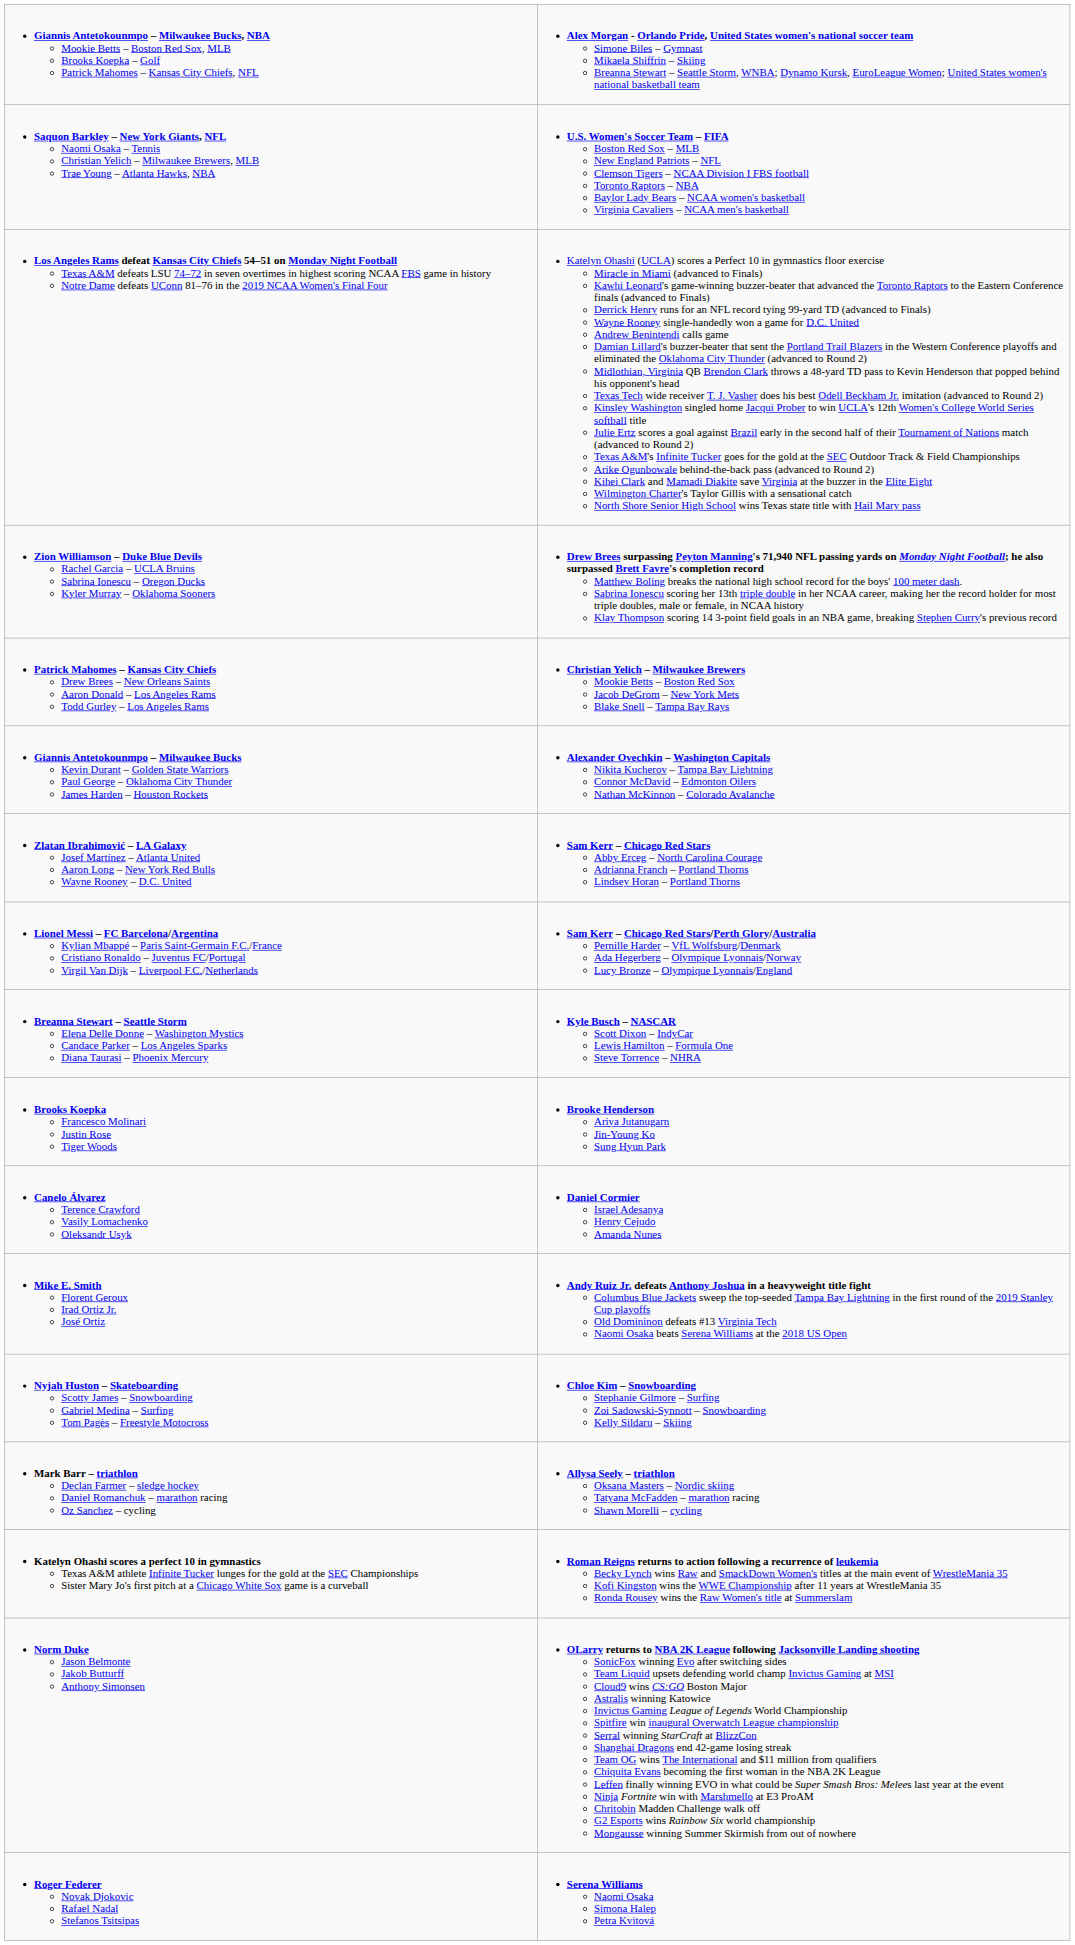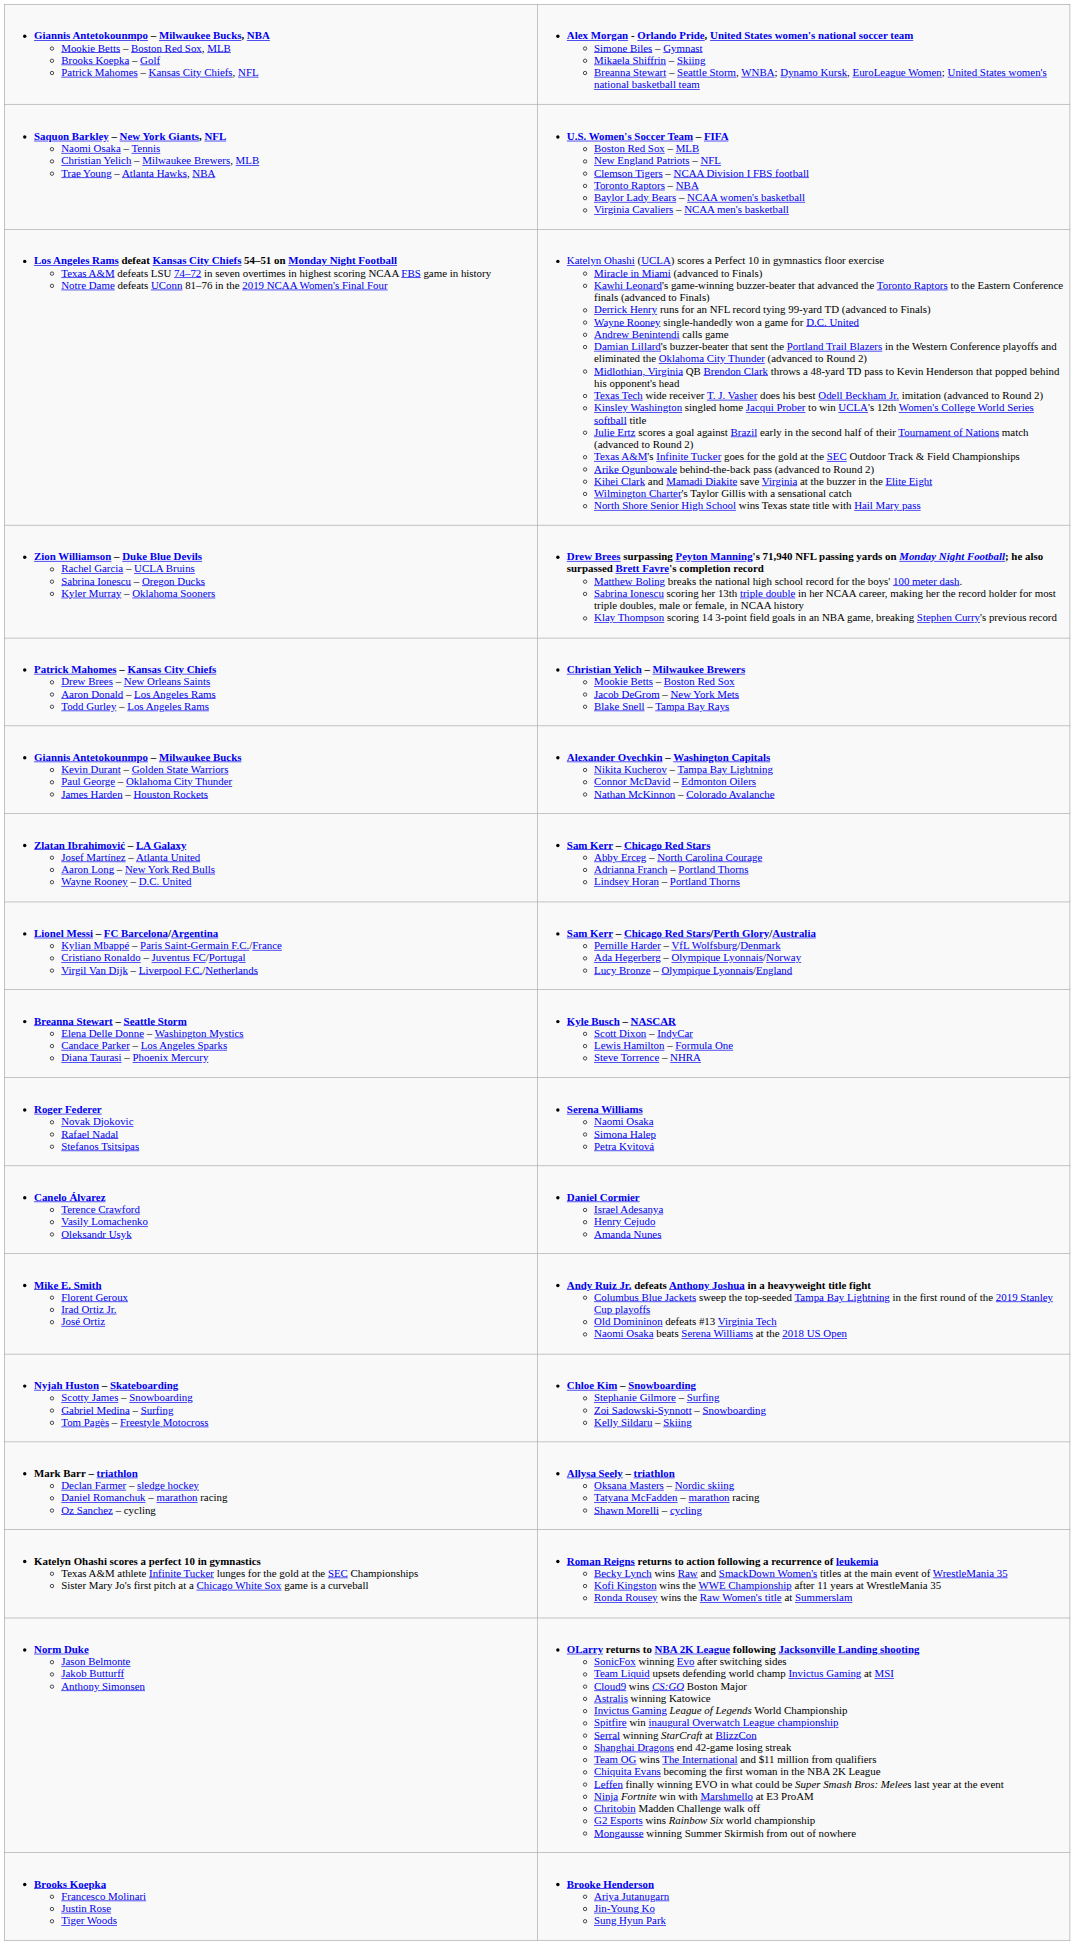 <table class=wikitable>
 <tr>
 <td valign="top" width="50%"><br><ul><li><strong><a href='#'>Giannis Antetokounmpo</a> – <a href='#'>Milwaukee Bucks</a>, <a href='#'>NBA</a></strong><ul><li><a href='#'>Mookie Betts</a> – <a href='#'>Boston Red Sox</a>, <a href='#'>MLB</a></li><li><a href='#'>Brooks Koepka</a> – <a href='#'>Golf</a></li><li><a href='#'>Patrick Mahomes</a> – <a href='#'>Kansas City Chiefs</a>, <a href='#'>NFL</a></li></ul></li></ul></td>
 <td valign="top" width="50%"><br><ul><li><strong><a href='#'>Alex Morgan</a> - <a href='#'>Orlando Pride</a>, <a href='#'>United States women's national soccer team</a></strong><ul><li><a href='#'>Simone Biles</a> – <a href='#'>Gymnast</a></li><li><a href='#'>Mikaela Shiffrin</a> – <a href='#'>Skiing</a></li><li><a href='#'>Breanna Stewart</a> – <a href='#'>Seattle Storm</a>, <a href='#'>WNBA</a>; <a href='#'>Dynamo Kursk</a>, <a href='#'>EuroLeague Women</a>; <a href='#'>United States women's national basketball team</a></li></ul></li></ul></td>
 </tr>
 <tr>
 <td valign="top" width="50%"><br><ul><li><strong><a href='#'>Saquon Barkley</a> – <a href='#'>New York Giants</a>, <a href='#'>NFL</a></strong><ul><li><a href='#'>Naomi Osaka</a> – <a href='#'>Tennis</a></li><li><a href='#'>Christian Yelich</a> – <a href='#'>Milwaukee Brewers</a>, <a href='#'>MLB</a></li><li><a href='#'>Trae Young</a> – <a href='#'>Atlanta Hawks</a>, <a href='#'>NBA</a></li></ul></li></ul></td>
 <td valign="top" width="50%"><br><ul><li><strong><a href='#'>U.S. Women's Soccer Team</a> – <a href='#'>FIFA</a></strong><ul><li><a href='#'>Boston Red Sox</a> – <a href='#'>MLB</a></li><li><a href='#'>New England Patriots</a> – <a href='#'>NFL</a></li><li><a href='#'>Clemson Tigers</a> – <a href='#'>NCAA Division I FBS football</a></li><li><a href='#'>Toronto Raptors</a> – <a href='#'>NBA</a></li><li><a href='#'>Baylor Lady Bears</a> – <a href='#'>NCAA women's basketball</a></li><li><a href='#'>Virginia Cavaliers</a> – <a href='#'>NCAA men's basketball</a></li></ul></li></ul></td>
 </tr>
 <tr>
 <td valign="top" width="50%"><br><ul><li><strong><a href='#'>Los Angeles Rams</a> defeat <a href='#'>Kansas City Chiefs</a> 54–51 on <a href='#'>Monday Night Football</a></strong><ul><li><a href='#'>Texas A&M</a> defeats LSU <a href='#'>74–72</a> in seven overtimes in highest scoring NCAA <a href='#'>FBS</a> game in history</li><li><a href='#'>Notre Dame</a> defeats <a href='#'>UConn</a> 81–76 in the <a href='#'>2019 NCAA Women's Final Four</a></li></ul></li></ul></td>
 <td valign="top" width="50%"><br><ul><li><a href='#'>Katelyn Ohashi</a> (<a href='#'>UCLA</a>) scores a Perfect 10 in gymnastics floor exercise<ul><li><a href='#'>Miracle in Miami</a> (advanced to Finals)</li><li><a href='#'>Kawhi Leonard</a>'s game-winning buzzer-beater that advanced the <a href='#'>Toronto Raptors</a> to the Eastern Conference finals (advanced to Finals)</li><li><a href='#'>Derrick Henry</a> runs for an NFL record tying 99-yard TD (advanced to Finals)</li><li><a href='#'>Wayne Rooney</a> single-handedly won a game for <a href='#'>D.C. United</a></li><li><a href='#'>Andrew Benintendi</a> calls game</li><li><a href='#'>Damian Lillard</a>'s buzzer-beater that sent the <a href='#'>Portland Trail Blazers</a> in the Western Conference playoffs and eliminated the <a href='#'>Oklahoma City Thunder</a> (advanced to Round 2)</li><li><a href='#'>Midlothian, Virginia</a> QB <a href='#'>Brendon Clark</a> throws a 48-yard TD pass to Kevin Henderson that popped behind his opponent's head</li><li><a href='#'>Texas Tech</a> wide receiver <a href='#'>T. J. Vasher</a> does his best <a href='#'>Odell Beckham Jr.</a> imitation (advanced to Round 2)</li><li><a href='#'>Kinsley Washington</a> singled home <a href='#'>Jacqui Prober</a> to win <a href='#'>UCLA</a>'s 12th <a href='#'>Women's College World Series</a> <a href='#'>softball</a> title</li><li><a href='#'>Julie Ertz</a> scores a goal against <a href='#'>Brazil</a> early in the second half of their <a href='#'>Tournament of Nations</a> match (advanced to Round 2)</li><li><a href='#'>Texas A&M</a>'s <a href='#'>Infinite Tucker</a> goes for the gold at the <a href='#'>SEC</a> Outdoor Track & Field Championships</li><li><a href='#'>Arike Ogunbowale</a> behind-the-back pass (advanced to Round 2)</li><li><a href='#'>Kihei Clark</a> and <a href='#'>Mamadi Diakite</a> save <a href='#'>Virginia</a> at the buzzer in the <a href='#'>Elite Eight</a></li><li><a href='#'>Wilmington Charter</a>'s Taylor Gillis with a sensational catch</li><li><a href='#'>North Shore Senior High School</a> wins Texas state title with <a href='#'>Hail Mary pass</a></li></ul></li></ul></td>
 </tr>
 <tr>
 <td valign="top" width="50%"><br><ul><li><strong><a href='#'>Zion Williamson</a> – <a href='#'>Duke Blue Devils</a></strong><ul><li><a href='#'>Rachel Garcia</a> – <a href='#'>UCLA Bruins</a></li><li><a href='#'>Sabrina Ionescu</a> – <a href='#'>Oregon Ducks</a></li><li><a href='#'>Kyler Murray</a> – <a href='#'>Oklahoma Sooners</a></li></ul></li></ul></td>
 <td valign="top" width="50%"><br><ul><li><strong><a href='#'>Drew Brees</a> surpassing <a href='#'>Peyton Manning</a>'s 71,940 NFL passing yards on <em><a href='#'>Monday Night Football</a></em>; he also surpassed <a href='#'>Brett Favre</a>'s completion record</strong><ul><li><a href='#'>Matthew Boling</a> breaks the national high school record for the boys' <a href='#'>100 meter dash</a>.</li><li><a href='#'>Sabrina Ionescu</a> scoring her 13th <a href='#'>triple double</a> in her NCAA career, making her the record holder for most triple doubles, male or female, in NCAA history</li><li><a href='#'>Klay Thompson</a> scoring 14 3-point field goals in an NBA game, breaking <a href='#'>Stephen Curry</a>'s previous record</li></ul></li></ul></td>
 </tr>
 <tr>
 <td valign="top" width="50%"><br><ul><li><strong><a href='#'>Patrick Mahomes</a> – <a href='#'>Kansas City Chiefs</a></strong><ul><li><a href='#'>Drew Brees</a> – <a href='#'>New Orleans Saints</a></li><li><a href='#'>Aaron Donald</a> – <a href='#'>Los Angeles Rams</a></li><li><a href='#'>Todd Gurley</a> – <a href='#'>Los Angeles Rams</a></li></ul></li></ul></td>
 <td valign="top" width="50%"><br><ul><li><strong><a href='#'>Christian Yelich</a> – <a href='#'>Milwaukee Brewers</a></strong><ul><li><a href='#'>Mookie Betts</a> – <a href='#'>Boston Red Sox</a></li><li><a href='#'>Jacob DeGrom</a> – <a href='#'>New York Mets</a></li><li><a href='#'>Blake Snell</a> – <a href='#'>Tampa Bay Rays</a></li></ul></li></ul></td>
 </tr>
 <tr>
 <td valign="top" width="50%"><br><ul><li><strong><a href='#'>Giannis Antetokounmpo</a> – <a href='#'>Milwaukee Bucks</a></strong><ul><li><a href='#'>Kevin Durant</a> – <a href='#'>Golden State Warriors</a></li><li><a href='#'>Paul George</a> – <a href='#'>Oklahoma City Thunder</a></li><li><a href='#'>James Harden</a> – <a href='#'>Houston Rockets</a></li></ul></li></ul></td>
 <td valign="top" width="50%"><br><ul><li><strong><a href='#'>Alexander Ovechkin</a> – <a href='#'>Washington Capitals</a></strong><ul><li><a href='#'>Nikita Kucherov</a> – <a href='#'>Tampa Bay Lightning</a></li><li><a href='#'>Connor McDavid</a> – <a href='#'>Edmonton Oilers</a></li><li><a href='#'>Nathan McKinnon</a> – <a href='#'>Colorado Avalanche</a></li></ul></li></ul></td>
 </tr>
 <tr>
 <td valign="top" width="50%"><br><ul><li><strong><a href='#'>Zlatan Ibrahimović</a> – <a href='#'>LA Galaxy</a></strong><ul><li><a href='#'>Josef Martínez</a> – <a href='#'>Atlanta United</a></li><li><a href='#'>Aaron Long</a> – <a href='#'>New York Red Bulls</a></li><li><a href='#'>Wayne Rooney</a> – <a href='#'>D.C. United</a></li></ul></li></ul></td>
 <td valign="top" width="50%"><br><ul><li><strong><a href='#'>Sam Kerr</a> – <a href='#'>Chicago Red Stars</a></strong><ul><li><a href='#'>Abby Erceg</a> – <a href='#'>North Carolina Courage</a></li><li><a href='#'>Adrianna Franch</a> – <a href='#'>Portland Thorns</a></li><li><a href='#'>Lindsey Horan</a> – <a href='#'>Portland Thorns</a></li></ul></li></ul></td>
 </tr>
 <tr>
 <td valign="top" width="50%"><br><ul><li><strong><a href='#'>Lionel Messi</a> – <a href='#'>FC Barcelona</a>/<a href='#'>Argentina</a></strong><ul><li><a href='#'>Kylian Mbappé</a> – <a href='#'>Paris Saint-Germain F.C.</a>/<a href='#'>France</a></li><li><a href='#'>Cristiano Ronaldo</a> – <a href='#'>Juventus FC</a>/<a href='#'>Portugal</a></li><li><a href='#'>Virgil Van Dijk</a> – <a href='#'>Liverpool F.C.</a>/<a href='#'>Netherlands</a></li></ul></li></ul></td>
 <td valign="top" width="50%"><br><ul><li><strong><a href='#'>Sam Kerr</a> – <a href='#'>Chicago Red Stars</a>/<a href='#'>Perth Glory</a>/<a href='#'>Australia</a></strong><ul><li><a href='#'>Pernille Harder</a> – <a href='#'>VfL Wolfsburg</a>/<a href='#'>Denmark</a></li><li><a href='#'>Ada Hegerberg</a> – <a href='#'>Olympique Lyonnais</a>/<a href='#'>Norway</a></li><li><a href='#'>Lucy Bronze</a> – <a href='#'>Olympique Lyonnais</a>/<a href='#'>England</a></li></ul></li></ul></td>
 </tr>
 <tr>
 <td valign="top" width="50%"><br><ul><li><strong><a href='#'>Breanna Stewart</a> – <a href='#'>Seattle Storm</a></strong><ul><li><a href='#'>Elena Delle Donne</a> – <a href='#'>Washington Mystics</a></li><li><a href='#'>Candace Parker</a> – <a href='#'>Los Angeles Sparks</a></li><li><a href='#'>Diana Taurasi</a> – <a href='#'>Phoenix Mercury</a></li></ul></li></ul></td>
 <td valign="top" width="50%"><br><ul><li><strong><a href='#'>Kyle Busch</a> – <a href='#'>NASCAR</a></strong><ul><li><a href='#'>Scott Dixon</a> – <a href='#'>IndyCar</a></li><li><a href='#'>Lewis Hamilton</a> – <a href='#'>Formula One</a></li><li><a href='#'>Steve Torrence</a> – <a href='#'>NHRA</a></li></ul></li></ul></td>
 </tr>
 <tr>
-<td valign="top" width="50%"><br><ul><li><strong><a href='#'>Brooks Koepka</a></strong><ul><li><a href='#'>Francesco Molinari</a></li><li><a href='#'>Justin Rose</a></li><li><a href='#'>Tiger Woods</a></li></ul></li></ul></td>
-<td valign="top" width="50%"><br><ul><li><strong><a href='#'>Brooke Henderson</a></strong><ul><li><a href='#'>Ariya Jutanugarn</a></li><li><a href='#'>Jin-Young Ko</a></li><li><a href='#'>Sung Hyun Park</a></li></ul></li></ul></td>
+<td valign="top" width="50%"><br><ul><li><strong><a href='#'>Roger Federer</a></strong><ul><li><a href='#'>Novak Djokovic</a></li><li><a href='#'>Rafael Nadal</a></li><li><a href='#'>Stefanos Tsitsipas</a></li></ul></li></ul></td>
+<td valign="top" width="50%"><br><ul><li><strong><a href='#'>Serena Williams</a></strong><ul><li><a href='#'>Naomi Osaka</a></li><li><a href='#'>Simona Halep</a></li><li><a href='#'>Petra Kvitová</a></li></ul></li></ul></td>
 </tr>
 <tr>
 <td valign="top" width="50%"><br><ul><li><strong><a href='#'>Canelo Álvarez</a></strong><ul><li><a href='#'>Terence Crawford</a></li><li><a href='#'>Vasily Lomachenko</a></li><li><a href='#'>Oleksandr Usyk</a></li></ul></li></ul></td>
 <td valign="top" width="50%"><br><ul><li><strong><a href='#'>Daniel Cormier</a></strong><ul><li><a href='#'>Israel Adesanya</a></li><li><a href='#'>Henry Cejudo</a></li><li><a href='#'>Amanda Nunes</a></li></ul></li></ul></td>
 </tr>
 <tr>
 <td valign="top" width="50%"><br><ul><li><strong><a href='#'>Mike E. Smith</a></strong><ul><li><a href='#'>Florent Geroux</a></li><li><a href='#'>Irad Ortiz Jr.</a></li><li><a href='#'>José Ortiz</a></li></ul></li></ul></td>
 <td valign="top" width="50%"><br><ul><li><strong><a href='#'>Andy Ruiz Jr.</a> defeats <a href='#'>Anthony Joshua</a> in a heavyweight title fight</strong><ul><li><a href='#'>Columbus Blue Jackets</a> sweep the top-seeded <a href='#'>Tampa Bay Lightning</a> in the first round of the <a href='#'>2019 Stanley Cup playoffs</a></li><li><a href='#'>Old Domininon</a> defeats #13 <a href='#'>Virginia Tech</a></li><li><a href='#'>Naomi Osaka</a> beats <a href='#'>Serena Williams</a> at the <a href='#'>2018 US Open</a></li></ul></li></ul></td>
 </tr>
 <tr>
 <td valign="top" width="50%"><br><ul><li><strong><a href='#'>Nyjah Huston</a> – <a href='#'>Skateboarding</a></strong><ul><li><a href='#'>Scotty James</a> – <a href='#'>Snowboarding</a></li><li><a href='#'>Gabriel Medina</a> – <a href='#'>Surfing</a></li><li><a href='#'>Tom Pagès</a> – <a href='#'>Freestyle Motocross</a></li></ul></li></ul></td>
 <td valign="top" width="50%"><br><ul><li><strong><a href='#'>Chloe Kim</a> – <a href='#'>Snowboarding</a></strong><ul><li><a href='#'>Stephanie Gilmore</a> – <a href='#'>Surfing</a></li><li><a href='#'>Zoi Sadowski-Synnott</a> – <a href='#'>Snowboarding</a></li><li><a href='#'>Kelly Sildaru</a> – <a href='#'>Skiing</a></li></ul></li></ul></td>
 </tr>
 <tr>
 <td valign="top" width="50%"><br><ul><li><strong>Mark Barr – <a href='#'>triathlon</a></strong><ul><li><a href='#'>Declan Farmer</a> – <a href='#'>sledge hockey</a></li><li><a href='#'>Daniel Romanchuk</a> – <a href='#'>marathon</a> racing</li><li><a href='#'>Oz Sanchez</a> – cycling</li></ul></li></ul></td>
 <td valign="top" width="50%"><br><ul><li><strong><a href='#'>Allysa Seely</a> – <a href='#'>triathlon</a></strong><ul><li><a href='#'>Oksana Masters</a> – <a href='#'>Nordic skiing</a></li><li><a href='#'>Tatyana McFadden</a> – <a href='#'>marathon</a> racing</li><li><a href='#'>Shawn Morelli</a> – <a href='#'>cycling</a></li></ul></li></ul></td>
 </tr>
 <tr>
 <td valign="top" width="50%"><br><ul><li><strong>Katelyn Ohashi scores a perfect 10 in gymnastics</strong><ul><li>Texas A&M athlete <a href='#'>Infinite Tucker</a> lunges for the gold at the <a href='#'>SEC</a> Championships</li><li>Sister Mary Jo's first pitch at a <a href='#'>Chicago White Sox</a> game is a curveball</li></ul></li></ul></td>
 <td valign="top" width="50%"><br><ul><li><strong><a href='#'>Roman Reigns</a> returns to action following a recurrence of <a href='#'>leukemia</a></strong><ul><li><a href='#'>Becky Lynch</a> wins <a href='#'>Raw</a> and <a href='#'>SmackDown Women's</a> titles at the main event of <a href='#'>WrestleMania 35</a></li><li><a href='#'>Kofi Kingston</a> wins the <a href='#'>WWE Championship</a> after 11 years at WrestleMania 35</li><li><a href='#'>Ronda Rousey</a> wins the <a href='#'>Raw Women's title</a> at <a href='#'>Summerslam</a></li></ul></li></ul></td>
 </tr>
 <tr>
 <td valign="top" width="50%"><br><ul><li><strong><a href='#'>Norm Duke</a></strong><ul><li><a href='#'>Jason Belmonte</a></li><li><a href='#'>Jakob Butturff</a></li><li><a href='#'>Anthony Simonsen</a></li></ul></li></ul></td>
 <td valign="top" width="50%"><br><ul><li><strong><a href='#'>OLarry</a> returns to <a href='#'>NBA 2K League</a> following <a href='#'>Jacksonville Landing shooting</a></strong><ul><li><a href='#'>SonicFox</a> winning <a href='#'>Evo</a> after switching sides</li><li><a href='#'>Team Liquid</a> upsets defending world champ <a href='#'>Invictus Gaming</a> at <a href='#'>MSI</a></li><li><a href='#'>Cloud9</a> wins <em><a href='#'>CS:GO</a></em> Boston Major</li><li><a href='#'>Astralis</a> winning Katowice</li><li><a href='#'>Invictus Gaming</a> <em>League of Legends</em> World Championship</li><li><a href='#'>Spitfire</a> win <a href='#'>inaugural Overwatch League championship</a></li><li><a href='#'>Serral</a> winning <em>StarCraft</em> at <a href='#'>BlizzCon</a></li><li><a href='#'>Shanghai Dragons</a> end 42-game losing streak</li><li><a href='#'>Team OG</a> wins <a href='#'>The International</a> and $11 million from qualifiers</li><li><a href='#'>Chiquita Evans</a> becoming the first woman in the NBA 2K League</li><li><a href='#'>Leffen</a> finally winning EVO in what could be <em>Super Smash Bros: Melee</em>s last year at the event</li><li><a href='#'>Ninja</a> <em>Fortnite</em> win with <a href='#'>Marshmello</a> at E3 ProAM</li><li><a href='#'>Chritobin</a> Madden Challenge walk off</li><li><a href='#'>G2 Esports</a> wins <em>Rainbow Six</em> world championship</li><li><a href='#'>Mongausse</a> winning Summer Skirmish from out of nowhere</li></ul></li></ul></td>
 </tr>
 <tr>
-<td valign="top" width="50%"><br><ul><li><strong><a href='#'>Roger Federer</a></strong><ul><li><a href='#'>Novak Djokovic</a></li><li><a href='#'>Rafael Nadal</a></li><li><a href='#'>Stefanos Tsitsipas</a></li></ul></li></ul></td>
-<td valign="top" width="50%"><br><ul><li><strong><a href='#'>Serena Williams</a></strong><ul><li><a href='#'>Naomi Osaka</a></li><li><a href='#'>Simona Halep</a></li><li><a href='#'>Petra Kvitová</a></li></ul></li></ul></td>
+<td valign="top" width="50%"><br><ul><li><strong><a href='#'>Brooks Koepka</a></strong><ul><li><a href='#'>Francesco Molinari</a></li><li><a href='#'>Justin Rose</a></li><li><a href='#'>Tiger Woods</a></li></ul></li></ul></td>
+<td valign="top" width="50%"><br><ul><li><strong><a href='#'>Brooke Henderson</a></strong><ul><li><a href='#'>Ariya Jutanugarn</a></li><li><a href='#'>Jin-Young Ko</a></li><li><a href='#'>Sung Hyun Park</a></li></ul></li></ul></td>
 </tr>
 </table>
